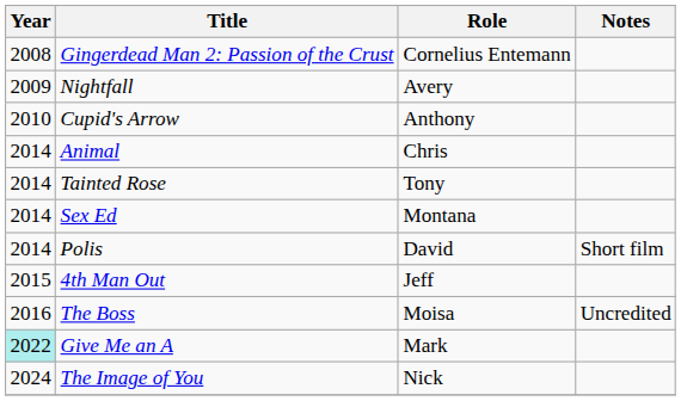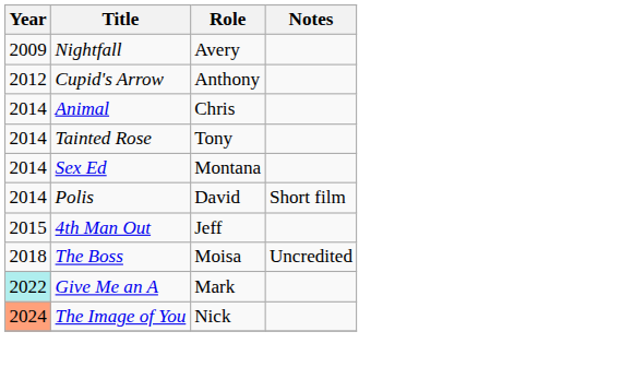 <table class="wikitable sortable">
 <tr>
 <th>Year</th>
 <th>Title</th>
 <th>Role</th>
 <th class="unsortable">Notes</th>
 </tr>
 <tr>
-<td>2008</td>
-<td><em><a href='#'>Gingerdead Man 2: Passion of the Crust</a></em></td>
-<td>Cornelius Entemann</td>
-<td></td>
-</tr>
-<tr>
 <td>2009</td>
 <td><em>Nightfall</em></td>
 <td>Avery</td>
 <td></td>
 </tr>
 <tr>
-<td>2010</td>
+<td>2012</td>
 <td><em>Cupid's Arrow</em></td>
 <td>Anthony</td>
 <td></td>
 </tr>
 <tr>
 <td>2014</td>
 <td><em><a href='#'>Animal</a></em></td>
 <td>Chris</td>
 <td></td>
 </tr>
 <tr>
 <td>2014</td>
 <td><em>Tainted Rose</em></td>
 <td>Tony</td>
 <td></td>
 </tr>
 <tr>
 <td>2014</td>
 <td><em><a href='#'>Sex Ed</a></em></td>
 <td>Montana</td>
 <td></td>
 </tr>
 <tr>
 <td>2014</td>
 <td><em>Polis</em></td>
 <td>David</td>
 <td>Short film</td>
 </tr>
 <tr>
 <td>2015</td>
 <td><em><a href='#'>4th Man Out</a></em></td>
 <td>Jeff</td>
 <td></td>
 </tr>
 <tr>
-<td>2016</td>
+<td>2018</td>
 <td><em><a href='#'>The Boss</a></em></td>
 <td>Moisa</td>
 <td>Uncredited</td>
 </tr>
 <tr>
 <td style="background: paleturquoise;">2022</td>
 <td><em><a href='#'>Give Me an A</a></em></td>
 <td>Mark</td>
 <td></td>
 </tr>
 <tr>
-<td>2024</td>
+<td style="background: lightsalmon;">2024</td>
 <td><em><a href='#'>The Image of You</a></em></td>
 <td>Nick</td>
 <td></td>
 </tr>
 <tr>
 </tr>
 </table>
